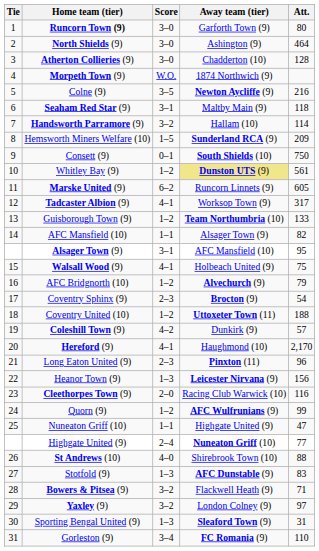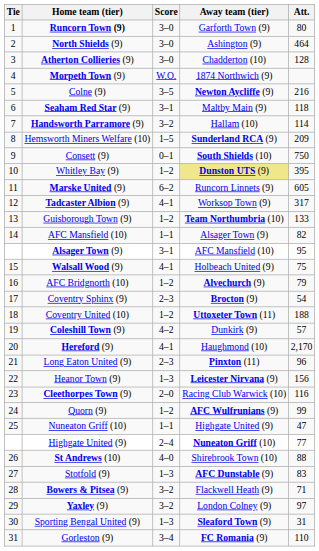 <table class="wikitable" style="text-align: center; font-size:85%">
 <tr>
 <th>Tie</th>
 <th>Home team (tier)</th>
 <th>Score</th>
 <th>Away team (tier)</th>
 <th>Att.</th>
 </tr>
 <tr>
 <td>1</td>
 <td><strong><a href='#'>Runcorn Town</a> (9)</strong></td>
 <td>3–0</td>
 <td><a href='#'>Garforth Town</a> (9)</td>
 <td>80</td>
 </tr>
 <tr>
 <td>2</td>
 <td><strong><a href='#'>North Shields</a></strong> (9)</td>
 <td>3–0</td>
 <td><a href='#'>Ashington</a> (9)</td>
 <td>464</td>
 </tr>
 <tr>
 <td>3</td>
 <td><strong><a href='#'>Atherton Collieries</a></strong> (9)</td>
 <td>3–0</td>
 <td><a href='#'>Chadderton</a> (10)</td>
 <td>128</td>
 </tr>
 <tr>
 <td>4</td>
 <td><strong><a href='#'>Morpeth Town</a></strong> (9)</td>
 <td><a href='#'>W.O.</a></td>
 <td><a href='#'>1874 Northwich</a> (9)</td>
 <td></td>
 </tr>
 <tr>
 <td>5</td>
 <td><a href='#'>Colne</a> (9)</td>
 <td>3–5 </td>
 <td><strong><a href='#'>Newton Aycliffe</a></strong> (9)</td>
 <td>216</td>
 </tr>
 <tr>
 <td>6</td>
 <td><strong><a href='#'>Seaham Red Star</a></strong> (9)</td>
 <td>3–1</td>
 <td><a href='#'>Maltby Main</a> (9)</td>
 <td>118</td>
 </tr>
 <tr>
 <td>7</td>
 <td><strong><a href='#'>Handsworth Parramore</a></strong> (9)</td>
 <td>3–2</td>
 <td><a href='#'>Hallam</a> (10)</td>
 <td>114</td>
 </tr>
 <tr>
 <td>8</td>
 <td><a href='#'>Hemsworth Miners Welfare</a> (10)</td>
 <td>1–5</td>
 <td><strong><a href='#'>Sunderland RCA</a></strong> (9)</td>
 <td>209</td>
 </tr>
 <tr>
 <td>9</td>
 <td><a href='#'>Consett</a> (9)</td>
 <td>0–1 </td>
 <td><strong><a href='#'>South Shields</a></strong> (10)</td>
 <td>750</td>
 </tr>
 <tr>
 <td>10</td>
 <td><a href='#'>Whitley Bay</a> (9)</td>
 <td>1–2</td>
 <td style="background: khaki;"><strong><a href='#'>Dunston UTS</a></strong> (9)</td>
-<td>561</td>
+<td>395</td>
 </tr>
 <tr>
 <td>11</td>
 <td><strong><a href='#'>Marske United</a></strong> (9)</td>
 <td>6–2</td>
 <td><a href='#'>Runcorn Linnets</a> (9)</td>
 <td>605</td>
 </tr>
 <tr>
 <td>12</td>
 <td><strong><a href='#'>Tadcaster Albion</a></strong> (9)</td>
 <td>4–1</td>
 <td><a href='#'>Worksop Town</a> (9)</td>
 <td>317</td>
 </tr>
 <tr>
 <td>13</td>
 <td><a href='#'>Guisborough Town</a> (9)</td>
 <td>1–2 </td>
 <td><strong><a href='#'>Team Northumbria</a></strong> (10)</td>
 <td>133</td>
 </tr>
 <tr>
 <td>14</td>
 <td><a href='#'>AFC Mansfield</a> (10)</td>
 <td>1–1</td>
 <td><a href='#'>Alsager Town</a> (9)</td>
 <td>82</td>
 </tr>
 <tr style="background:white;">
 <td><em></em></td>
 <td><strong><a href='#'>Alsager Town</a></strong> (9)</td>
 <td>3–1</td>
 <td><a href='#'>AFC Mansfield</a> (10)</td>
 <td>95</td>
 </tr>
 <tr>
 <td>15</td>
 <td><strong><a href='#'>Walsall Wood</a></strong> (9)</td>
 <td>4–1</td>
 <td><a href='#'>Holbeach United</a> (9)</td>
 <td>75</td>
 </tr>
 <tr>
 <td>16</td>
 <td><a href='#'>AFC Bridgnorth</a> (10)</td>
 <td>1–2</td>
 <td><strong><a href='#'>Alvechurch</a></strong> (9)</td>
 <td>79</td>
 </tr>
 <tr>
 <td>17</td>
 <td><a href='#'>Coventry Sphinx</a> (9)</td>
 <td>2–3</td>
 <td><strong><a href='#'>Brocton</a></strong> (9)</td>
 <td>54</td>
 </tr>
 <tr>
 <td>18</td>
 <td><a href='#'>Coventry United</a> (10)</td>
 <td>1–2</td>
 <td><strong><a href='#'>Uttoxeter Town</a></strong> (11)</td>
 <td>188</td>
 </tr>
 <tr>
 <td>19</td>
 <td><strong><a href='#'>Coleshill Town</a></strong> (9)</td>
 <td>4–2</td>
 <td><a href='#'>Dunkirk</a> (9)</td>
 <td>57</td>
 </tr>
 <tr>
 <td>20</td>
 <td><strong><a href='#'>Hereford</a></strong> (9)</td>
 <td>4–1</td>
 <td><a href='#'>Haughmond</a> (10)</td>
 <td>2,170</td>
 </tr>
 <tr>
 <td>21</td>
 <td><a href='#'>Long Eaton United</a> (9)</td>
 <td>2–3</td>
 <td><strong><a href='#'>Pinxton</a></strong> (11)</td>
 <td>96</td>
 </tr>
 <tr>
 <td>22</td>
 <td><a href='#'>Heanor Town</a> (9)</td>
 <td>1–3</td>
 <td><strong><a href='#'>Leicester Nirvana</a></strong> (9)</td>
 <td>156</td>
 </tr>
 <tr>
 <td>23</td>
 <td><strong><a href='#'>Cleethorpes Town</a></strong> (9)</td>
 <td>2–0</td>
 <td><a href='#'>Racing Club Warwick</a> (10)</td>
 <td>116</td>
 </tr>
 <tr>
 <td>24</td>
 <td><a href='#'>Quorn</a> (9)</td>
 <td>1–2</td>
 <td><strong><a href='#'>AFC Wulfrunians</a></strong> (9)</td>
 <td>99</td>
 </tr>
 <tr>
 <td>25</td>
 <td><a href='#'>Nuneaton Griff</a> (10)</td>
 <td>1–1</td>
 <td><a href='#'>Highgate United</a> (9)</td>
 <td>47</td>
 </tr>
 <tr style="background:white;">
 <td><em></em></td>
 <td><a href='#'>Highgate United</a> (9)</td>
 <td>2–4</td>
 <td><strong><a href='#'>Nuneaton Griff</a></strong> (10)</td>
 <td>77</td>
 </tr>
 <tr>
 <td>26</td>
 <td><strong><a href='#'>St Andrews</a></strong> (10)</td>
 <td>4–0</td>
 <td><a href='#'>Shirebrook Town</a> (10)</td>
 <td>88</td>
 </tr>
 <tr>
 <td>27</td>
 <td><a href='#'>Stotfold</a> (9)</td>
 <td>1–3</td>
 <td><strong><a href='#'>AFC Dunstable</a></strong> (9)</td>
 <td>83</td>
 </tr>
 <tr>
 <td>28</td>
 <td><strong><a href='#'>Bowers & Pitsea</a></strong> (9)</td>
 <td>3–2</td>
 <td><a href='#'>Flackwell Heath</a> (9)</td>
 <td>71</td>
 </tr>
 <tr>
 <td>29</td>
 <td><strong><a href='#'>Yaxley</a></strong> (9)</td>
 <td>3–2</td>
 <td><a href='#'>London Colney</a> (9)</td>
 <td>97</td>
 </tr>
 <tr>
 <td>30</td>
 <td><a href='#'>Sporting Bengal United</a> (9)</td>
 <td>1–3 </td>
 <td><strong><a href='#'>Sleaford Town</a></strong> (9)</td>
 <td>31</td>
 </tr>
 <tr>
 <td>31</td>
 <td><a href='#'>Gorleston</a> (9)</td>
 <td>3–4 </td>
 <td><strong><a href='#'>FC Romania</a></strong> (9)</td>
 <td>110</td>
 </tr>
 </table>
